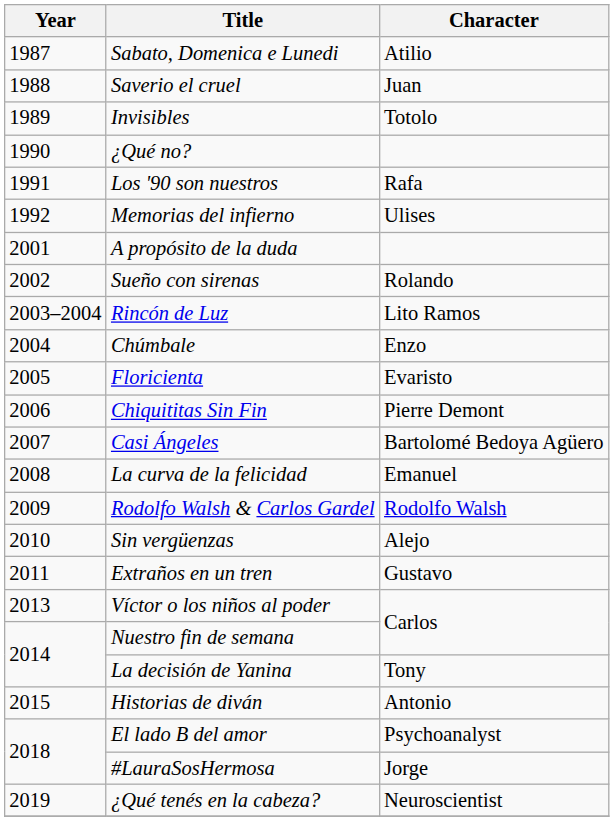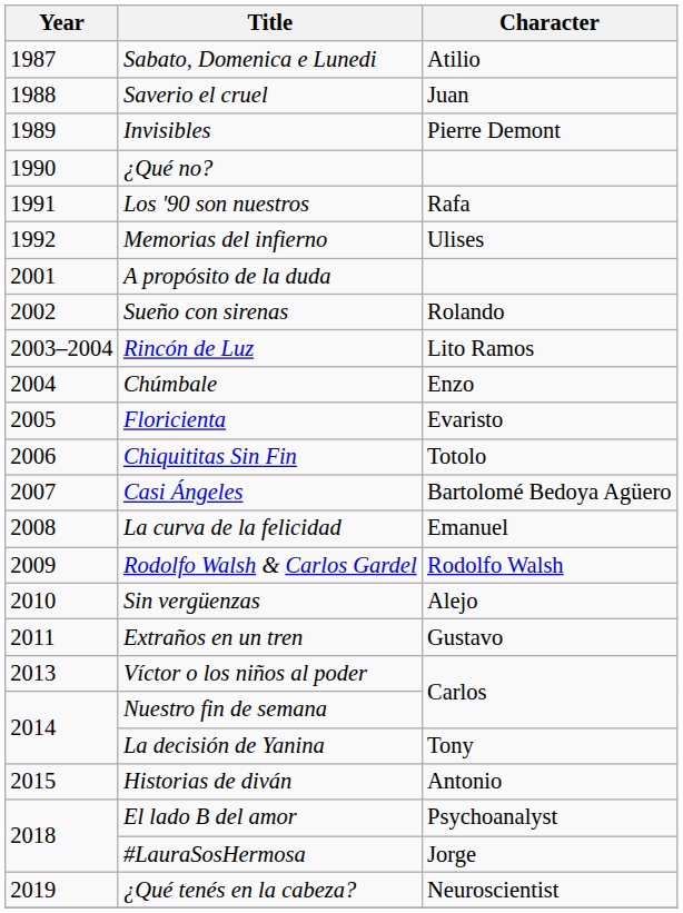 <table class="wikitable">
 <tr>
 <th>Year</th>
 <th>Title</th>
 <th>Character</th>
 </tr>
 <tr>
 <td>1987</td>
 <td><em>Sabato, Domenica e Lunedi</em></td>
 <td>Atilio</td>
 </tr>
 <tr>
 <td>1988</td>
 <td><em>Saverio el cruel</em></td>
 <td>Juan</td>
 </tr>
 <tr>
 <td>1989</td>
 <td><em>Invisibles</em></td>
-<td>Totolo</td>
+<td>Pierre Demont</td>
 </tr>
 <tr>
 <td>1990</td>
 <td><em>¿Qué no?</em></td>
 <td></td>
 </tr>
 <tr>
 <td>1991</td>
 <td><em>Los '90 son nuestros</em></td>
 <td>Rafa</td>
 </tr>
 <tr>
 <td>1992</td>
 <td><em>Memorias del infierno</em></td>
 <td>Ulises</td>
 </tr>
 <tr>
 <td>2001</td>
 <td><em>A propósito de la duda</em></td>
 <td></td>
 </tr>
 <tr>
 <td>2002</td>
 <td><em>Sueño con sirenas</em></td>
 <td>Rolando</td>
 </tr>
 <tr>
 <td>2003–2004</td>
 <td><em><a href='#'>Rincón de Luz</a></em></td>
 <td>Lito Ramos</td>
 </tr>
 <tr>
 <td>2004</td>
 <td><em>Chúmbale</em></td>
 <td>Enzo</td>
 </tr>
 <tr>
 <td>2005</td>
 <td><em><a href='#'>Floricienta</a></em></td>
 <td>Evaristo</td>
 </tr>
 <tr>
 <td>2006</td>
 <td><em><a href='#'>Chiquititas Sin Fin</a></em></td>
-<td>Pierre Demont</td>
+<td>Totolo</td>
 </tr>
 <tr>
 <td>2007</td>
 <td><em><a href='#'>Casi Ángeles</a></em></td>
 <td>Bartolomé Bedoya Agüero</td>
 </tr>
 <tr>
 <td>2008</td>
 <td><em>La curva de la felicidad</em></td>
 <td>Emanuel</td>
 </tr>
 <tr>
 <td>2009</td>
 <td><em><a href='#'>Rodolfo Walsh</a> & <a href='#'>Carlos Gardel</a></em></td>
 <td><a href='#'>Rodolfo Walsh</a></td>
 </tr>
 <tr>
 <td>2010</td>
 <td><em>Sin vergüenzas</em></td>
 <td>Alejo</td>
 </tr>
 <tr>
 <td>2011</td>
 <td><em>Extraños en un tren</em></td>
 <td>Gustavo</td>
 </tr>
 <tr>
 <td>2013</td>
 <td><em>Víctor o los niños al poder</em></td>
 <td rowspan="2">Carlos</td>
 </tr>
 <tr>
 <td rowspan="2">2014</td>
 <td><em>Nuestro fin de semana</em></td>
 </tr>
 <tr>
 <td><em>La decisión de Yanina</em></td>
 <td>Tony</td>
 </tr>
 <tr>
 <td>2015</td>
 <td><em>Historias de diván</em></td>
 <td>Antonio</td>
 </tr>
 <tr>
 <td rowspan="2">2018</td>
 <td><em>El lado B del amor</em></td>
 <td>Psychoanalyst</td>
 </tr>
 <tr>
 <td><em>#LauraSosHermosa</em></td>
 <td>Jorge</td>
 </tr>
 <tr>
 <td>2019</td>
 <td><em>¿Qué tenés en la cabeza?</em></td>
 <td>Neuroscientist</td>
 </tr>
 <tr>
 </tr>
 </table>
